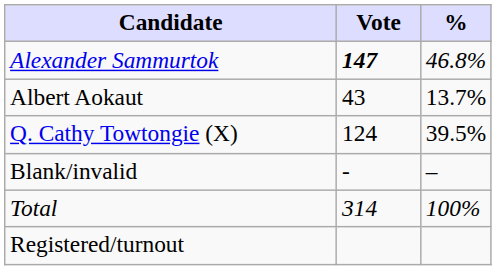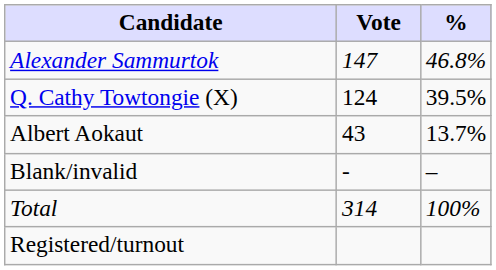 <table class="wikitable">
 <tr>
 <th style="background:#ddf; width:220px;">Candidate</th>
 <th style="background:#ddf; width:50px;">Vote</th>
 <th style="background:#ddf; width:30px;">%</th>
 </tr>
 <tr>
 <td><em><a href='#'>Alexander Sammurtok</a></em></td>
-<td><strong><em>147</em></strong></td>
+<td><em>147</em></td>
 <td><em>46.8%</em></td>
+</tr>
+<tr>
+<td><a href='#'>Q. Cathy Towtongie</a> (X)</td>
+<td>124</td>
+<td>39.5%</td>
 </tr>
 <tr>
 <td>Albert Aokaut</td>
 <td>43</td>
 <td>13.7%</td>
-</tr>
-<tr>
-<td><a href='#'>Q. Cathy Towtongie</a> (X)</td>
-<td>124</td>
-<td>39.5%</td>
 </tr>
 <tr>
 <td>Blank/invalid</td>
 <td>-</td>
 <td>–</td>
 </tr>
 <tr>
 <td><em>Total</em></td>
 <td><em>314</em></td>
 <td><em>100%</em></td>
 </tr>
 <tr>
 <td>Registered/turnout</td>
 <td></td>
 <td></td>
 </tr>
 </table>
